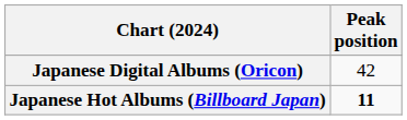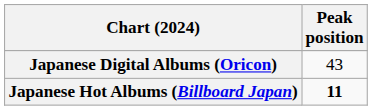 <table class="wikitable sortable plainrowheaders" style="text-align:center">
 <tr>
 <th scope="col">Chart (2024)</th>
 <th scope="col">Peak<br>position</th>
 </tr>
 <tr>
 </tr>
 <tr>
 <th scope="row">Japanese Digital Albums (<a href='#'>Oricon</a>)</th>
-<td>42</td>
+<td>43</td>
 </tr>
 <tr>
 <th scope="row">Japanese Hot Albums (<em><a href='#'>Billboard Japan</a></em>)</th>
 <td><strong>11</strong></td>
 </tr>
 </table>
